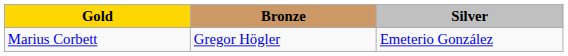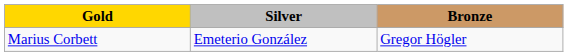 <table class="wikitable" style="text-align:left">
 <tr align="center">
 <td width=200 bgcolor=gold><strong>Gold</strong></td>
+<td width=200 bgcolor=silver><strong>Silver</strong></td>
 <td width=200 bgcolor=CC9966><strong>Bronze</strong></td>
-<td width=200 bgcolor=silver><strong>Silver</strong></td>
 </tr>
 <tr>
 <td><a href='#'>Marius Corbett</a><br><em></em></td>
+<td><a href='#'>Emeterio González</a><br><em></em></td>
 <td><a href='#'>Gregor Högler</a><br><em></em></td>
-<td><a href='#'>Emeterio González</a><br><em></em></td>
 </tr>
 </table>
